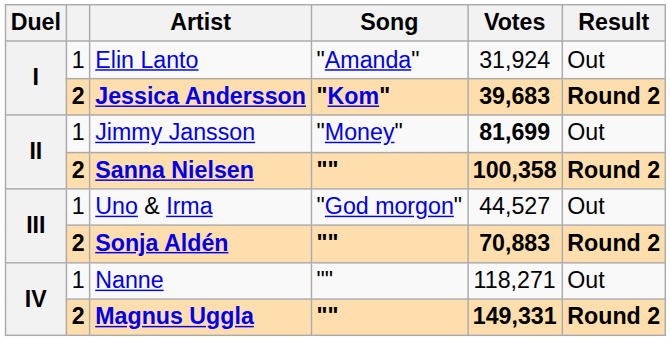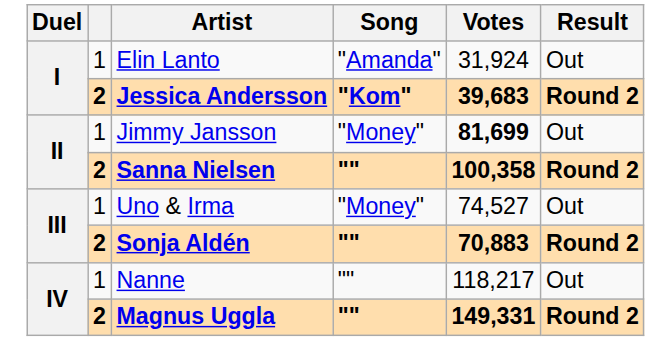 <table class="sortable wikitable" style="margin: 1em auto 1em auto;">
 <tr>
 <th class="unsortable">Duel</th>
 <th class="unsortable"></th>
 <th>Artist</th>
 <th>Song</th>
 <th>Votes</th>
 <th class="unsortable">Result</th>
 </tr>
 <tr>
 <th rowspan="2">I</th>
 <td align="center">1</td>
 <td><a href='#'>Elin Lanto</a></td>
 <td>"<a href='#'>Amanda</a>"</td>
 <td align="center">31,924</td>
 <td>Out</td>
 </tr>
 <tr style="background:navajowhite;">
 <td align="center"><strong>2</strong></td>
 <td><strong><a href='#'>Jessica Andersson</a></strong></td>
 <td><strong>"<a href='#'><span>Kom</span></a>"</strong></td>
 <td align="center"><strong>39,683</strong></td>
 <td><strong>Round 2</strong></td>
 </tr>
 <tr>
 <th rowspan="2">II</th>
 <td align="center">1</td>
 <td><a href='#'>Jimmy Jansson</a></td>
 <td>"<a href='#'>Money</a>"</td>
 <td align="center"><strong>81,699</strong></td>
 <td>Out</td>
 </tr>
 <tr style="background:navajowhite;">
 <td align="center"><strong>2</strong></td>
 <td><strong><a href='#'>Sanna Nielsen</a></strong></td>
 <td><strong>""</strong></td>
 <td align="center"><strong>100,358</strong></td>
 <td><strong>Round 2</strong></td>
 </tr>
 <tr>
 <th rowspan="2">III</th>
 <td align="center">1</td>
 <td><a href='#'>Uno</a> & <a href='#'>Irma</a></td>
-<td>"<a href='#'><span>God morgon</span></a>"</td>
-<td align="center">44,527</td>
+<td>"<a href='#'>Money</a>"</td>
+<td align="center">74,527</td>
 <td>Out</td>
 </tr>
 <tr style="background:navajowhite;">
 <td align="center"><strong>2</strong></td>
 <td><strong><a href='#'>Sonja Aldén</a></strong></td>
 <td><strong>""</strong></td>
 <td align="center"><strong>70,883</strong></td>
 <td><strong>Round 2</strong></td>
 </tr>
 <tr>
 <th rowspan="2">IV</th>
 <td align="center">1</td>
 <td><a href='#'>Nanne</a></td>
 <td>""</td>
-<td align="center">118,271</td>
+<td align="center">118,217</td>
 <td>Out</td>
 </tr>
 <tr style="background:navajowhite;">
 <td align="center"><strong>2</strong></td>
 <td><strong><a href='#'>Magnus Uggla</a></strong></td>
 <td><strong>""</strong></td>
 <td align="center"><strong>149,331</strong></td>
 <td><strong>Round 2</strong></td>
 </tr>
 </table>
